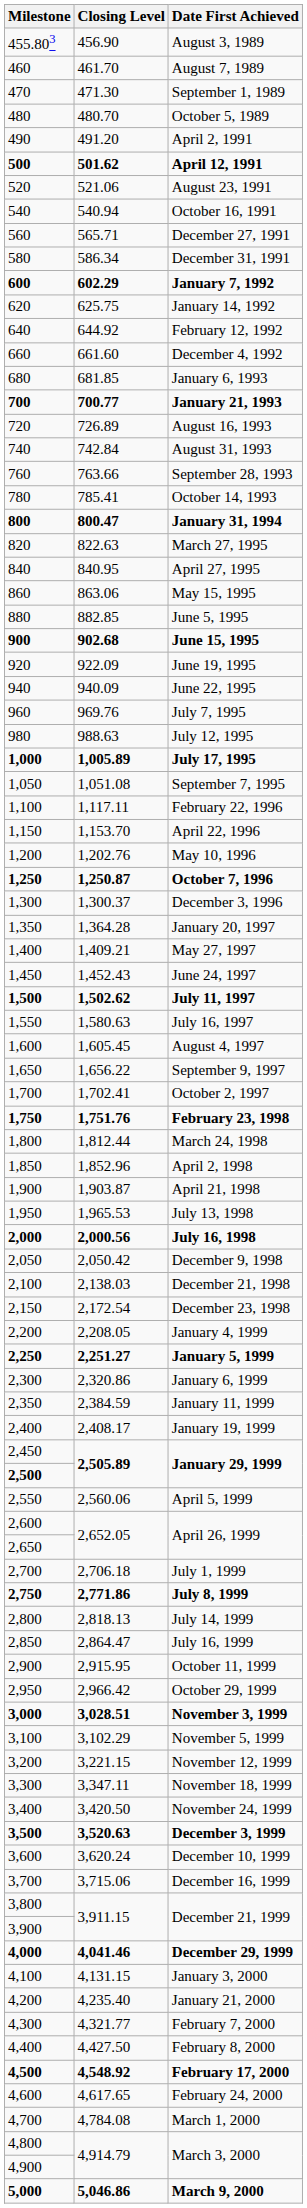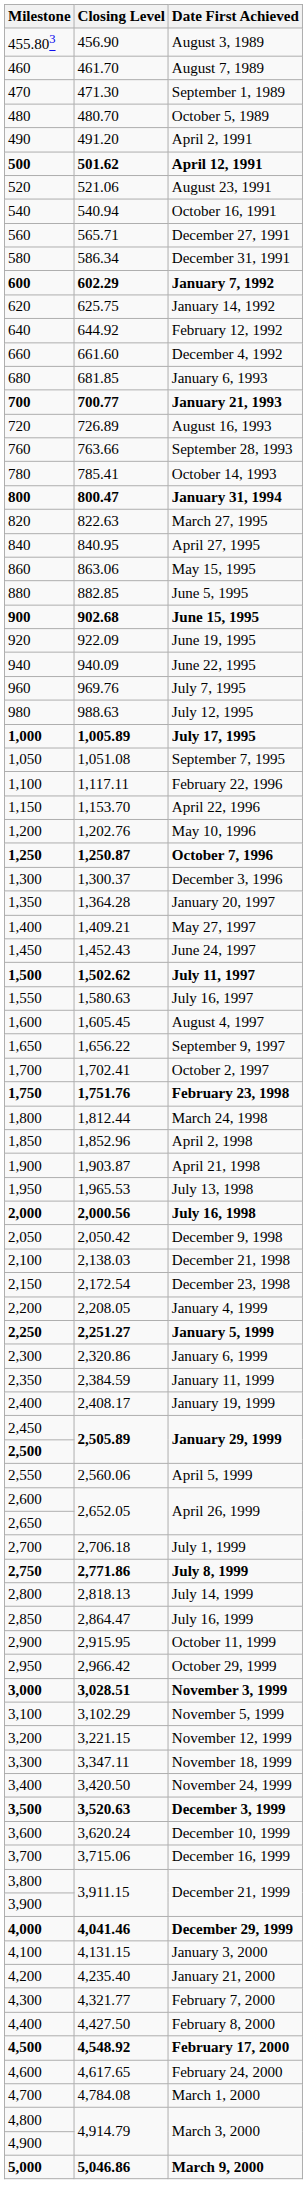 <table class="wikitable">
 <tr>
 <th>Milestone</th>
 <th>Closing Level</th>
 <th>Date First Achieved</th>
 </tr>
 <tr>
 <td>455.80<a href='#'><sup>3</sup></a></td>
 <td>456.90</td>
 <td>August 3, 1989</td>
 </tr>
 <tr>
 <td>460</td>
 <td>461.70</td>
 <td>August 7, 1989</td>
 </tr>
 <tr>
 <td>470</td>
 <td>471.30</td>
 <td>September 1, 1989</td>
 </tr>
 <tr>
 <td>480</td>
 <td>480.70</td>
 <td>October 5, 1989</td>
 </tr>
 <tr>
 <td>490</td>
 <td>491.20</td>
 <td>April 2, 1991</td>
 </tr>
 <tr>
 <td><strong>500</strong></td>
 <td><strong>501.62</strong></td>
 <td><strong>April 12, 1991</strong></td>
 </tr>
 <tr>
 <td>520</td>
 <td>521.06</td>
 <td>August 23, 1991</td>
 </tr>
 <tr>
 <td>540</td>
 <td>540.94</td>
 <td>October 16, 1991</td>
 </tr>
 <tr>
 <td>560</td>
 <td>565.71</td>
 <td>December 27, 1991</td>
 </tr>
 <tr>
 <td>580</td>
 <td>586.34</td>
 <td>December 31, 1991</td>
 </tr>
 <tr>
 <td><strong>600</strong></td>
 <td><strong>602.29</strong></td>
 <td><strong>January 7, 1992</strong></td>
 </tr>
 <tr>
 <td>620</td>
 <td>625.75</td>
 <td>January 14, 1992</td>
 </tr>
 <tr>
 <td>640</td>
 <td>644.92</td>
 <td>February 12, 1992</td>
 </tr>
 <tr>
 <td>660</td>
 <td>661.60</td>
 <td>December 4, 1992</td>
 </tr>
 <tr>
 <td>680</td>
 <td>681.85</td>
 <td>January 6, 1993</td>
 </tr>
 <tr>
 <td><strong>700</strong></td>
 <td><strong>700.77</strong></td>
 <td><strong>January 21, 1993</strong></td>
 </tr>
 <tr>
 <td>720</td>
 <td>726.89</td>
 <td>August 16, 1993</td>
-</tr>
-<tr>
-<td>740</td>
-<td>742.84</td>
-<td>August 31, 1993</td>
 </tr>
 <tr>
 <td>760</td>
 <td>763.66</td>
 <td>September 28, 1993</td>
 </tr>
 <tr>
 <td>780</td>
 <td>785.41</td>
 <td>October 14, 1993</td>
 </tr>
 <tr>
 <td><strong>800</strong></td>
 <td><strong>800.47</strong></td>
 <td><strong>January 31, 1994</strong></td>
 </tr>
 <tr>
 <td>820</td>
 <td>822.63</td>
 <td>March 27, 1995</td>
 </tr>
 <tr>
 <td>840</td>
 <td>840.95</td>
 <td>April 27, 1995</td>
 </tr>
 <tr>
 <td>860</td>
 <td>863.06</td>
 <td>May 15, 1995</td>
 </tr>
 <tr>
 <td>880</td>
 <td>882.85</td>
 <td>June 5, 1995</td>
 </tr>
 <tr>
 <td><strong>900</strong></td>
 <td><strong>902.68</strong></td>
 <td><strong>June 15, 1995</strong></td>
 </tr>
 <tr>
 <td>920</td>
 <td>922.09</td>
 <td>June 19, 1995</td>
 </tr>
 <tr>
 <td>940</td>
 <td>940.09</td>
 <td>June 22, 1995</td>
 </tr>
 <tr>
 <td>960</td>
 <td>969.76</td>
 <td>July 7, 1995</td>
 </tr>
 <tr>
 <td>980</td>
 <td>988.63</td>
 <td>July 12, 1995</td>
 </tr>
 <tr>
 <td><strong>1,000</strong></td>
 <td><strong>1,005.89</strong></td>
 <td><strong>July 17, 1995</strong></td>
 </tr>
 <tr>
 <td>1,050</td>
 <td>1,051.08</td>
 <td>September 7, 1995</td>
 </tr>
 <tr>
 <td>1,100</td>
 <td>1,117.11</td>
 <td>February 22, 1996</td>
 </tr>
 <tr>
 <td>1,150</td>
 <td>1,153.70</td>
 <td>April 22, 1996</td>
 </tr>
 <tr>
 <td>1,200</td>
 <td>1,202.76</td>
 <td>May 10, 1996</td>
 </tr>
 <tr>
 <td><strong>1,250</strong></td>
 <td><strong>1,250.87</strong></td>
 <td><strong>October 7, 1996</strong></td>
 </tr>
 <tr>
 <td>1,300</td>
 <td>1,300.37</td>
 <td>December 3, 1996</td>
 </tr>
 <tr>
 <td>1,350</td>
 <td>1,364.28</td>
 <td>January 20, 1997</td>
 </tr>
 <tr>
 <td>1,400</td>
 <td>1,409.21</td>
 <td>May 27, 1997</td>
 </tr>
 <tr>
 <td>1,450</td>
 <td>1,452.43</td>
 <td>June 24, 1997</td>
 </tr>
 <tr>
 <td><strong>1,500</strong></td>
 <td><strong>1,502.62</strong></td>
 <td><strong>July 11, 1997</strong></td>
 </tr>
 <tr>
 <td>1,550</td>
 <td>1,580.63</td>
 <td>July 16, 1997</td>
 </tr>
 <tr>
 <td>1,600</td>
 <td>1,605.45</td>
 <td>August 4, 1997</td>
 </tr>
 <tr>
 <td>1,650</td>
 <td>1,656.22</td>
 <td>September 9, 1997</td>
 </tr>
 <tr>
 <td>1,700</td>
 <td>1,702.41</td>
 <td>October 2, 1997</td>
 </tr>
 <tr>
 <td><strong>1,750</strong></td>
 <td><strong>1,751.76</strong></td>
 <td><strong>February 23, 1998</strong></td>
 </tr>
 <tr>
 <td>1,800</td>
 <td>1,812.44</td>
 <td>March 24, 1998</td>
 </tr>
 <tr>
 <td>1,850</td>
 <td>1,852.96</td>
 <td>April 2, 1998</td>
 </tr>
 <tr>
 <td>1,900</td>
 <td>1,903.87</td>
 <td>April 21, 1998</td>
 </tr>
 <tr>
 <td>1,950</td>
 <td>1,965.53</td>
 <td>July 13, 1998</td>
 </tr>
 <tr>
 <td><strong>2,000</strong></td>
 <td><strong>2,000.56</strong></td>
 <td><strong>July 16, 1998</strong></td>
 </tr>
 <tr>
 <td>2,050</td>
 <td>2,050.42</td>
 <td>December 9, 1998</td>
 </tr>
 <tr>
 <td>2,100</td>
 <td>2,138.03</td>
 <td>December 21, 1998</td>
 </tr>
 <tr>
 <td>2,150</td>
 <td>2,172.54</td>
 <td>December 23, 1998</td>
 </tr>
 <tr>
 <td>2,200</td>
 <td>2,208.05</td>
 <td>January 4, 1999</td>
 </tr>
 <tr>
 <td><strong>2,250</strong></td>
 <td><strong>2,251.27</strong></td>
 <td><strong>January 5, 1999</strong></td>
 </tr>
 <tr>
 <td>2,300</td>
 <td>2,320.86</td>
 <td>January 6, 1999</td>
 </tr>
 <tr>
 <td>2,350</td>
 <td>2,384.59</td>
 <td>January 11, 1999</td>
 </tr>
 <tr>
 <td>2,400</td>
 <td>2,408.17</td>
 <td>January 19, 1999</td>
 </tr>
 <tr>
 <td>2,450</td>
 <td rowspan="2"><strong>2,505.89</strong></td>
 <td rowspan="2"><strong>January 29, 1999</strong></td>
 </tr>
 <tr>
 <td><strong>2,500</strong></td>
 </tr>
 <tr>
 <td>2,550</td>
 <td>2,560.06</td>
 <td>April 5, 1999</td>
 </tr>
 <tr>
 <td>2,600</td>
 <td rowspan="2">2,652.05</td>
 <td rowspan="2">April 26, 1999</td>
 </tr>
 <tr>
 <td>2,650</td>
 </tr>
 <tr>
 <td>2,700</td>
 <td>2,706.18</td>
 <td>July 1, 1999</td>
 </tr>
 <tr>
 <td><strong>2,750</strong></td>
 <td><strong>2,771.86</strong></td>
 <td><strong>July 8, 1999</strong></td>
 </tr>
 <tr>
 <td>2,800</td>
 <td>2,818.13</td>
 <td>July 14, 1999</td>
 </tr>
 <tr>
 <td>2,850</td>
 <td>2,864.47</td>
 <td>July 16, 1999</td>
 </tr>
 <tr>
 <td>2,900</td>
 <td>2,915.95</td>
 <td>October 11, 1999</td>
 </tr>
 <tr>
 <td>2,950</td>
 <td>2,966.42</td>
 <td>October 29, 1999</td>
 </tr>
 <tr>
 <td><strong>3,000</strong></td>
 <td><strong>3,028.51</strong></td>
 <td><strong>November 3, 1999</strong></td>
 </tr>
 <tr>
 <td>3,100</td>
 <td>3,102.29</td>
 <td>November 5, 1999</td>
 </tr>
 <tr>
 <td>3,200</td>
 <td>3,221.15</td>
 <td>November 12, 1999</td>
 </tr>
 <tr>
 <td>3,300</td>
 <td>3,347.11</td>
 <td>November 18, 1999</td>
 </tr>
 <tr>
 <td>3,400</td>
 <td>3,420.50</td>
 <td>November 24, 1999</td>
 </tr>
 <tr>
 <td><strong>3,500</strong></td>
 <td><strong>3,520.63</strong></td>
 <td><strong>December 3, 1999</strong></td>
 </tr>
 <tr>
 <td>3,600</td>
 <td>3,620.24</td>
 <td>December 10, 1999</td>
 </tr>
 <tr>
 <td>3,700</td>
 <td>3,715.06</td>
 <td>December 16, 1999</td>
 </tr>
 <tr>
 <td>3,800</td>
 <td rowspan="2">3,911.15</td>
 <td rowspan="2">December 21, 1999</td>
 </tr>
 <tr>
 <td>3,900</td>
 </tr>
 <tr>
 <td><strong>4,000</strong></td>
 <td><strong>4,041.46</strong></td>
 <td><strong>December 29, 1999</strong></td>
 </tr>
 <tr>
 <td>4,100</td>
 <td>4,131.15</td>
 <td>January 3, 2000</td>
 </tr>
 <tr>
 <td>4,200</td>
 <td>4,235.40</td>
 <td>January 21, 2000</td>
 </tr>
 <tr>
 <td>4,300</td>
 <td>4,321.77</td>
 <td>February 7, 2000</td>
 </tr>
 <tr>
 <td>4,400</td>
 <td>4,427.50</td>
 <td>February 8, 2000</td>
 </tr>
 <tr>
 <td><strong>4,500</strong></td>
 <td><strong>4,548.92</strong></td>
 <td><strong>February 17, 2000</strong></td>
 </tr>
 <tr>
 <td>4,600</td>
 <td>4,617.65</td>
 <td>February 24, 2000</td>
 </tr>
 <tr>
 <td>4,700</td>
 <td>4,784.08</td>
 <td>March 1, 2000</td>
 </tr>
 <tr>
 <td>4,800</td>
 <td rowspan="2">4,914.79</td>
 <td rowspan="2">March 3, 2000</td>
 </tr>
 <tr>
 <td>4,900</td>
 </tr>
 <tr>
 <td><strong>5,000</strong></td>
 <td><strong>5,046.86</strong></td>
 <td><strong>March 9, 2000</strong></td>
 </tr>
 </table>
